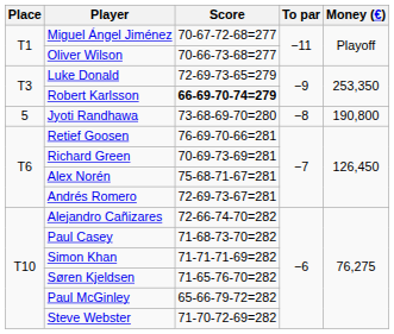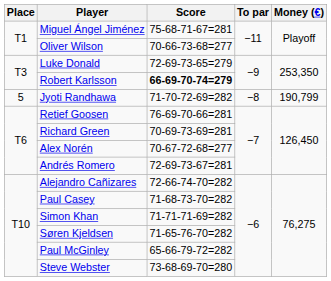 <table class="wikitable">
 <tr>
 <th>Place</th>
 <th>Player</th>
 <th>Score</th>
 <th>To par</th>
 <th>Money (<a href='#'>€</a>)</th>
 </tr>
 <tr>
 <td rowspan="2" align=center>T1</td>
 <td> <a href='#'>Miguel Ángel Jiménez</a></td>
-<td align=center>70-67-72-68=277</td>
+<td align=center>75-68-71-67=281</td>
 <td rowspan="2" align=center>−11</td>
 <td rowspan="2" align=center>Playoff</td>
 </tr>
 <tr>
 <td> <a href='#'>Oliver Wilson</a></td>
 <td align=center>70-66-73-68=277</td>
 </tr>
 <tr>
 <td rowspan="2" align=center>T3</td>
 <td> <a href='#'>Luke Donald</a></td>
 <td align=center>72-69-73-65=279</td>
 <td rowspan="2" align=center>−9</td>
 <td rowspan="2" align=center>253,350</td>
 </tr>
 <tr>
 <td> <a href='#'>Robert Karlsson</a></td>
 <td align=center><strong>66-69-70-74=279</strong></td>
 </tr>
 <tr>
 <td align=center>5</td>
 <td> <a href='#'>Jyoti Randhawa</a></td>
-<td align=center>73-68-69-70=280</td>
+<td align=center>71-70-72-69=282</td>
 <td align=center>−8</td>
-<td align=center>190,800</td>
+<td align=center>190,799</td>
 </tr>
 <tr>
 <td rowspan="4" align=center>T6</td>
 <td> <a href='#'>Retief Goosen</a></td>
 <td align=center>76-69-70-66=281</td>
 <td rowspan="4" align=center>−7</td>
 <td rowspan="4" align=center>126,450</td>
 </tr>
 <tr>
 <td> <a href='#'>Richard Green</a></td>
 <td align=center>70-69-73-69=281</td>
 </tr>
 <tr>
 <td> <a href='#'>Alex Norén</a></td>
-<td align=center>75-68-71-67=281</td>
+<td align=center>70-67-72-68=277</td>
 </tr>
 <tr>
 <td> <a href='#'>Andrés Romero</a></td>
 <td align=center>72-69-73-67=281</td>
 </tr>
 <tr>
 <td rowspan="6" align=center>T10</td>
 <td> <a href='#'>Alejandro Cañizares</a></td>
 <td align=center>72-66-74-70=282</td>
 <td rowspan="6" align=center>−6</td>
 <td rowspan="6" align=center>76,275</td>
 </tr>
 <tr>
 <td> <a href='#'>Paul Casey</a></td>
 <td align=center>71-68-73-70=282</td>
 </tr>
 <tr>
 <td> <a href='#'>Simon Khan</a></td>
 <td align=center>71-71-71-69=282</td>
 </tr>
 <tr>
 <td> <a href='#'>Søren Kjeldsen</a></td>
 <td align=center>71-65-76-70=282</td>
 </tr>
 <tr>
 <td> <a href='#'>Paul McGinley</a></td>
 <td align=center>65-66-79-72=282</td>
 </tr>
 <tr>
 <td> <a href='#'>Steve Webster</a></td>
-<td align=center>71-70-72-69=282</td>
+<td align=center>73-68-69-70=280</td>
 </tr>
 </table>
